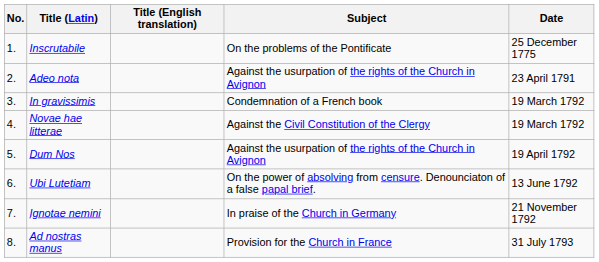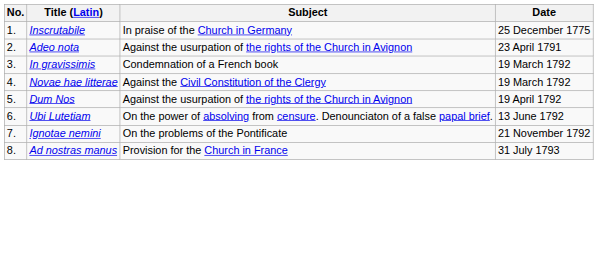 <table class="wikitable">
 <tr>
 <th>No.</th>
 <th>Title (<a href='#'>Latin</a>)</th>
-<th>Title (English translation)</th>
 <th>Subject</th>
 <th>Date</th>
 </tr>
 <tr>
 <td>1.</td>
 <td><em><a href='#'>Inscrutabile</a></em></td>
-<td></td>
-<td>On the problems of the Pontificate</td>
+<td>In praise of the <a href='#'>Church in Germany</a></td>
 <td>25 December 1775</td>
 </tr>
 <tr>
 <td>2.</td>
 <td><em><a href='#'>Adeo nota</a></em></td>
-<td></td>
 <td>Against the usurpation of <a href='#'>the rights of the Church in Avignon</a></td>
 <td>23 April 1791</td>
 </tr>
 <tr>
 <td>3.</td>
 <td><em><a href='#'>In gravissimis</a></em></td>
-<td></td>
 <td>Condemnation of a French book</td>
 <td>19 March 1792</td>
 </tr>
 <tr>
 <td>4.</td>
 <td><em><a href='#'>Novae hae litterae</a></em></td>
-<td></td>
 <td>Against the <a href='#'>Civil Constitution of the Clergy</a></td>
 <td>19 March 1792</td>
 </tr>
 <tr>
 <td>5.</td>
 <td><em><a href='#'>Dum Nos</a></em></td>
-<td></td>
 <td>Against the usurpation of <a href='#'>the rights of the Church in Avignon</a></td>
 <td>19 April 1792</td>
 </tr>
 <tr>
 <td>6.</td>
 <td><em><a href='#'>Ubi Lutetiam</a></em></td>
-<td></td>
 <td>On the power of <a href='#'>absolving</a> from <a href='#'>censure</a>. Denounciaton of a false <a href='#'>papal brief</a>.</td>
 <td>13 June 1792</td>
 </tr>
 <tr>
 <td>7.</td>
 <td><em><a href='#'>Ignotae nemini</a></em></td>
-<td></td>
-<td>In praise of the <a href='#'>Church in Germany</a></td>
+<td>On the problems of the Pontificate</td>
 <td>21 November 1792</td>
 </tr>
 <tr>
 <td>8.</td>
 <td><em><a href='#'>Ad nostras manus</a></em></td>
-<td></td>
 <td>Provision for the <a href='#'>Church in France</a></td>
 <td>31 July 1793</td>
 </tr>
 </table>
